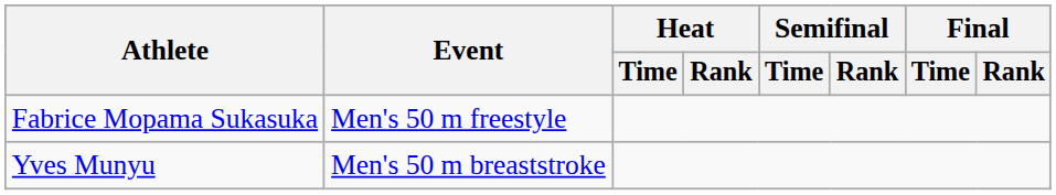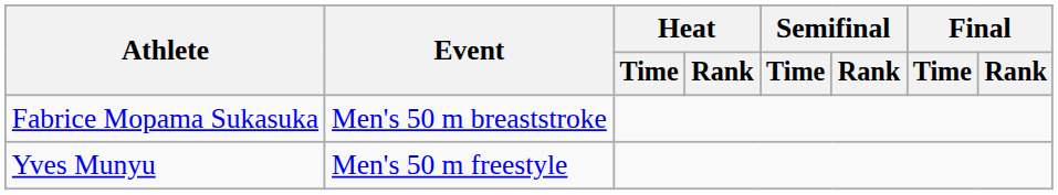 <table class=wikitable style="font-size:90%">
 <tr>
 <th rowspan="2">Athlete</th>
 <th rowspan="2">Event</th>
 <th colspan="2">Heat</th>
 <th colspan="2">Semifinal</th>
 <th colspan="2">Final</th>
 </tr>
 <tr style="font-size:95%">
 <th>Time</th>
 <th>Rank</th>
 <th>Time</th>
 <th>Rank</th>
 <th>Time</th>
 <th>Rank</th>
 </tr>
 <tr align=center>
 <td align=left><a href='#'>Fabrice Mopama Sukasuka</a></td>
-<td align=left><a href='#'>Men's 50 m freestyle</a></td>
+<td align=left><a href='#'>Men's 50 m breaststroke</a></td>
 <td colspan=6></td>
 </tr>
 <tr align=center>
 <td align=left><a href='#'>Yves Munyu</a></td>
-<td align=left><a href='#'>Men's 50 m breaststroke</a></td>
+<td align=left><a href='#'>Men's 50 m freestyle</a></td>
 <td colspan=6></td>
 </tr>
 </table>
